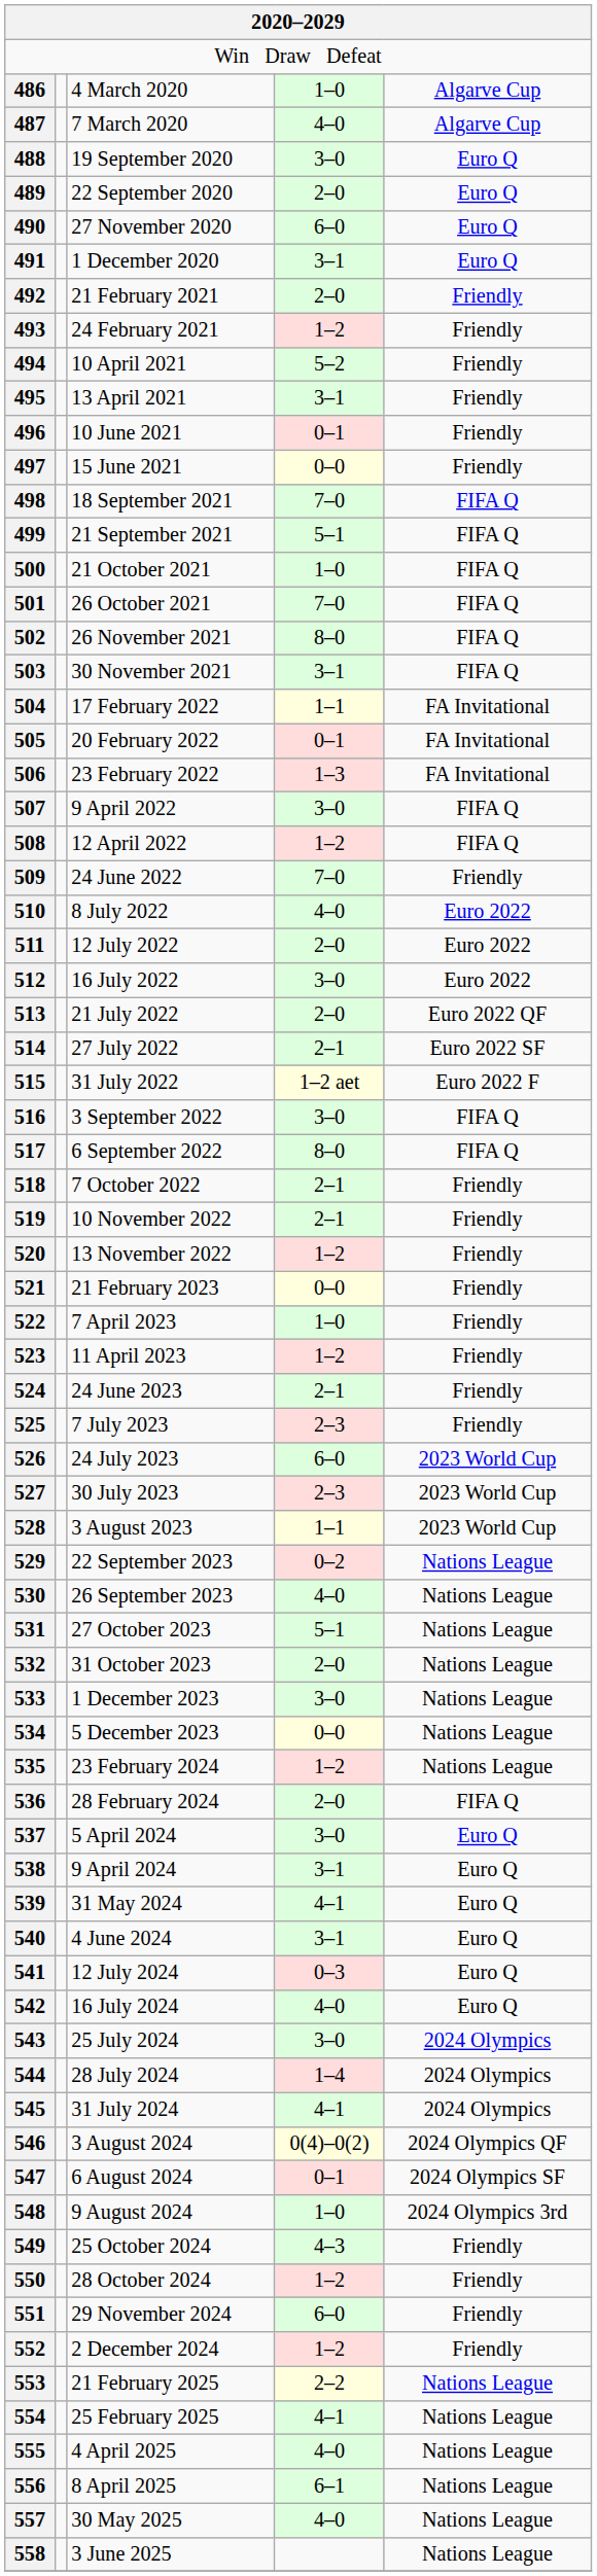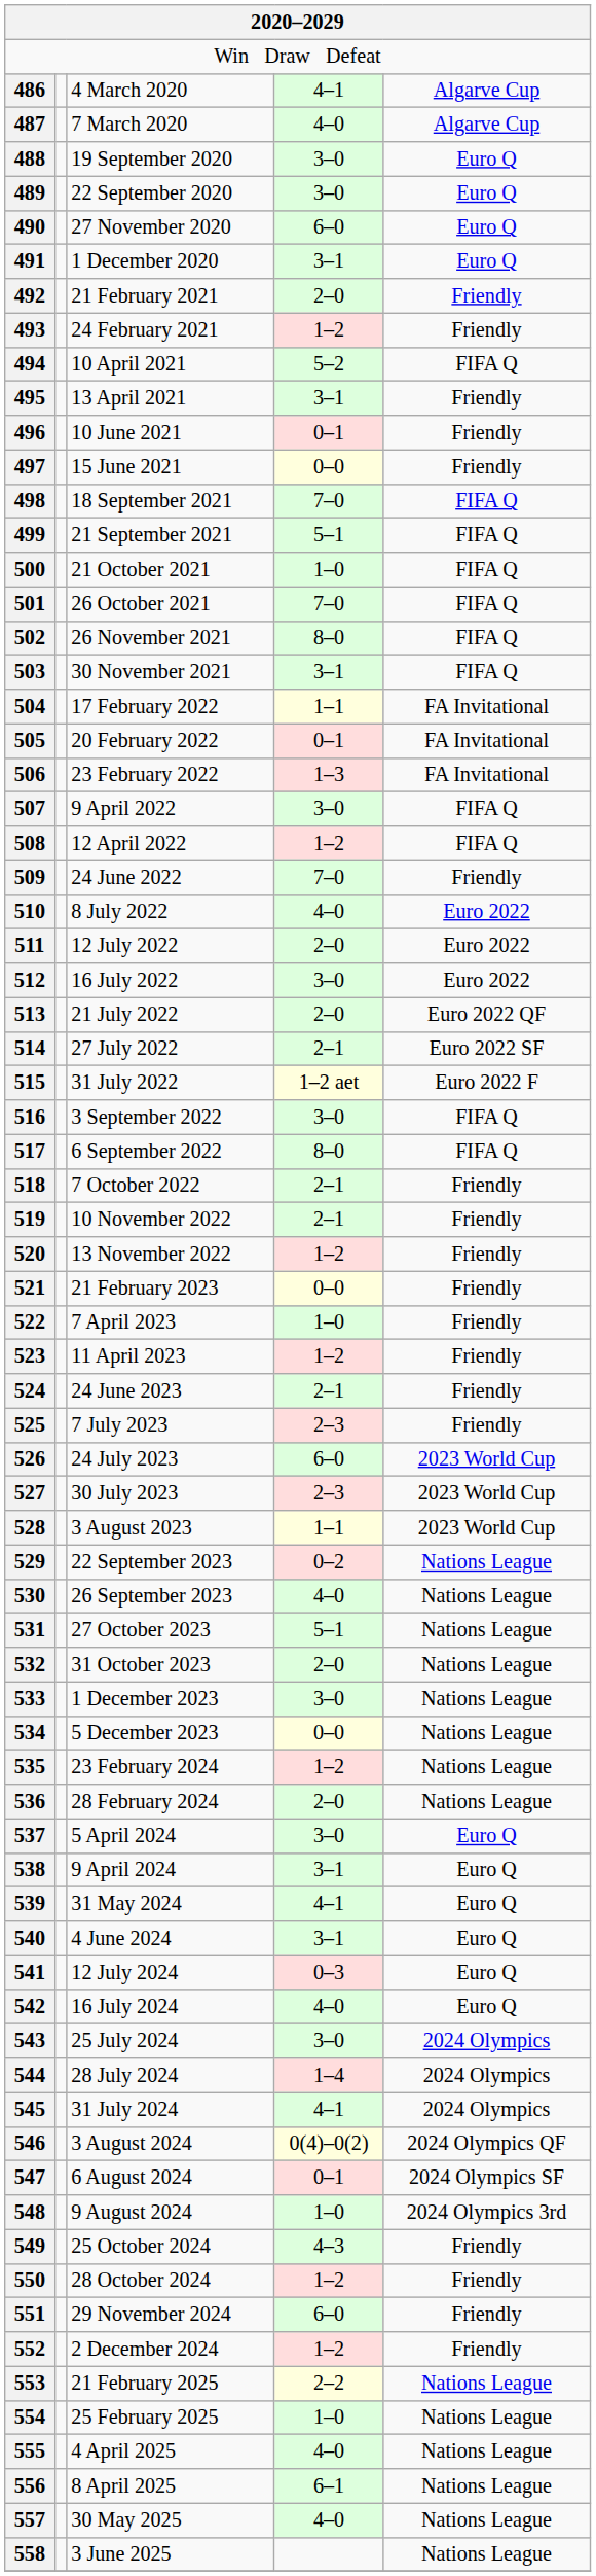 <table class="wikitable collapsible collapsed" style="font-size: 90%">
 <tr>
 <th colspan="5" style="width:400px;">2020–2029</th>
 </tr>
 <tr>
 <td colspan="5" style="text-align:center;"> Win   Draw   Defeat</td>
 </tr>
 <tr>
 <th>486</th>
 <td></td>
 <td>4 March 2020</td>
-<td style="background:#dfd; text-align:center;">1–0</td>
+<td style="background:#dfd; text-align:center;">4–1</td>
 <td style="text-align:center;"> <a href='#'>Algarve Cup</a></td>
 </tr>
 <tr>
 <th>487</th>
 <td></td>
 <td>7 March 2020</td>
 <td style="background:#dfd; text-align:center;">4–0</td>
 <td style="text-align:center;"> <a href='#'>Algarve Cup</a></td>
 </tr>
 <tr>
 <th>488</th>
 <td></td>
 <td>19 September 2020</td>
 <td style="background:#dfd; text-align:center;">3–0</td>
 <td style="text-align:center;"> <a href='#'>Euro Q</a></td>
 </tr>
 <tr>
 <th>489</th>
 <td></td>
 <td>22 September 2020</td>
-<td style="background:#dfd; text-align:center;">2–0</td>
+<td style="background:#dfd; text-align:center;">3–0</td>
 <td style="text-align:center;"> <a href='#'>Euro Q</a></td>
 </tr>
 <tr>
 <th>490</th>
 <td></td>
 <td>27 November 2020</td>
 <td style="background:#dfd; text-align:center;">6–0</td>
 <td style="text-align:center;"> <a href='#'>Euro Q</a></td>
 </tr>
 <tr>
 <th>491</th>
 <td></td>
 <td>1 December 2020</td>
 <td style="background:#dfd; text-align:center;">3–1</td>
 <td style="text-align:center;"> <a href='#'>Euro Q</a></td>
 </tr>
 <tr>
 <th>492</th>
 <td></td>
 <td>21 February 2021</td>
 <td style="background:#dfd; text-align:center;">2–0</td>
 <td style="text-align:center;"> <a href='#'>Friendly</a></td>
 </tr>
 <tr>
 <th>493</th>
 <td></td>
 <td>24 February 2021</td>
 <td style="background:#ffdddd; text-align:center;">1–2</td>
 <td style="text-align:center;"> Friendly</td>
 </tr>
 <tr>
 <th>494</th>
 <td></td>
 <td>10 April 2021</td>
 <td style="background:#dfd; text-align:center;">5–2</td>
-<td style="text-align:center;"> Friendly</td>
+<td style="text-align:center;"> FIFA Q</td>
 </tr>
 <tr>
 <th>495</th>
 <td></td>
 <td>13 April 2021</td>
 <td style="background:#dfd; text-align:center;">3–1</td>
 <td style="text-align:center;"> Friendly</td>
 </tr>
 <tr>
 <th>496</th>
 <td></td>
 <td>10 June 2021</td>
 <td style="background:#ffdddd; text-align:center;">0–1</td>
 <td style="text-align:center;"> Friendly</td>
 </tr>
 <tr>
 <th>497</th>
 <td></td>
 <td>15 June 2021</td>
 <td style="background:#ffffdd; text-align:center;">0–0</td>
 <td style="text-align:center;"> Friendly</td>
 </tr>
 <tr>
 <th>498</th>
 <td></td>
 <td>18 September 2021</td>
 <td style="background:#dfd; text-align:center;">7–0</td>
 <td style="text-align:center;"> <a href='#'>FIFA Q</a></td>
 </tr>
 <tr>
 <th>499</th>
 <td></td>
 <td>21 September 2021</td>
 <td style="background:#dfd; text-align:center;">5–1</td>
 <td style="text-align:center;"> FIFA Q</td>
 </tr>
 <tr>
 <th>500</th>
 <td></td>
 <td>21 October 2021</td>
 <td style="background:#dfd; text-align:center;">1–0</td>
 <td style="text-align:center;"> FIFA Q</td>
 </tr>
 <tr>
 <th>501</th>
 <td></td>
 <td>26 October 2021</td>
 <td style="background:#dfd; text-align:center;">7–0</td>
 <td style="text-align:center;"> FIFA Q</td>
 </tr>
 <tr>
 <th>502</th>
 <td></td>
 <td>26 November 2021</td>
 <td style="background:#dfd; text-align:center;">8–0</td>
 <td style="text-align:center;"> FIFA Q</td>
 </tr>
 <tr>
 <th>503</th>
 <td></td>
 <td>30 November 2021</td>
 <td style="background:#dfd; text-align:center;">3–1</td>
 <td style="text-align:center;"> FIFA Q</td>
 </tr>
 <tr>
 <th>504</th>
 <td></td>
 <td>17 February 2022</td>
 <td style="background:#ffd; text-align:center;">1–1</td>
 <td style="text-align:center;"> FA Invitational</td>
 </tr>
 <tr>
 <th>505</th>
 <td></td>
 <td>20 February 2022</td>
 <td style="background:#ffdddd; text-align:center;">0–1</td>
 <td style="text-align:center;"> FA Invitational</td>
 </tr>
 <tr>
 <th>506</th>
 <td></td>
 <td>23 February 2022</td>
 <td style="background:#ffdddd; text-align:center;">1–3</td>
 <td style="text-align:center;"> FA Invitational</td>
 </tr>
 <tr>
 <th>507</th>
 <td></td>
 <td>9 April 2022</td>
 <td style="background:#dfd; text-align:center;">3–0</td>
 <td style="text-align:center;"> FIFA Q</td>
 </tr>
 <tr>
 <th>508</th>
 <td></td>
 <td>12 April 2022</td>
 <td style="background:#fdd; text-align:center;">1–2</td>
 <td style="text-align:center;"> FIFA Q</td>
 </tr>
 <tr>
 <th>509</th>
 <td></td>
 <td>24 June 2022</td>
 <td style="background:#dfd; text-align:center;">7–0</td>
 <td style="text-align:center;"> Friendly</td>
 </tr>
 <tr>
 <th>510</th>
 <td></td>
 <td>8 July 2022</td>
 <td style="background:#dfd; text-align:center;">4–0</td>
 <td style="text-align:center;"> <a href='#'>Euro 2022</a></td>
 </tr>
 <tr>
 <th>511</th>
 <td></td>
 <td>12 July 2022</td>
 <td style="background:#dfd; text-align:center;">2–0</td>
 <td style="text-align:center;"> Euro 2022</td>
 </tr>
 <tr>
 <th>512</th>
 <td></td>
 <td>16 July 2022</td>
 <td style="background:#dfd; text-align:center;">3–0</td>
 <td style="text-align:center;"> Euro 2022</td>
 </tr>
 <tr>
 <th>513</th>
 <td></td>
 <td>21 July 2022</td>
 <td style="background:#dfd; text-align:center;">2–0</td>
 <td style="text-align:center;"> Euro 2022 QF</td>
 </tr>
 <tr>
 <th>514</th>
 <td></td>
 <td>27 July 2022</td>
 <td style="background:#dfd; text-align:center;">2–1</td>
 <td style="text-align:center;"> Euro 2022 SF</td>
 </tr>
 <tr>
 <th>515</th>
 <td></td>
 <td>31 July 2022</td>
 <td style="background:#ffffdd; text-align:center;">1–2 aet</td>
 <td style="text-align:center;"> Euro 2022 F</td>
 </tr>
 <tr>
 <th>516</th>
 <td></td>
 <td>3 September 2022</td>
 <td style="background:#dfd; text-align:center;">3–0</td>
 <td style="text-align:center;"> FIFA Q</td>
 </tr>
 <tr>
 <th>517</th>
 <td></td>
 <td>6 September 2022</td>
 <td style="background:#dfd; text-align:center;">8–0</td>
 <td style="text-align:center;"> FIFA Q</td>
 </tr>
 <tr>
 <th>518</th>
 <td></td>
 <td>7 October 2022</td>
 <td style="background:#dfd; text-align:center;">2–1</td>
 <td style="text-align:center;"> Friendly</td>
 </tr>
 <tr>
 <th>519</th>
 <td></td>
 <td>10 November 2022</td>
 <td style="background:#dfd; text-align:center;">2–1</td>
 <td style="text-align:center;"> Friendly</td>
 </tr>
 <tr>
 <th>520</th>
 <td></td>
 <td>13 November 2022</td>
 <td style="background:#fdd; text-align:center;">1–2</td>
 <td style="text-align:center;"> Friendly</td>
 </tr>
 <tr>
 <th>521</th>
 <td></td>
 <td>21 February 2023</td>
 <td style="background:#ffffdd; text-align:center;">0–0</td>
 <td style="text-align:center;"> Friendly</td>
 </tr>
 <tr>
 <th>522</th>
 <td></td>
 <td>7 April 2023</td>
 <td style="background:#dfd; text-align:center;">1–0</td>
 <td style="text-align:center;"> Friendly</td>
 </tr>
 <tr>
 <th>523</th>
 <td></td>
 <td>11 April 2023</td>
 <td style="background:#fdd; text-align:center;">1–2</td>
 <td style="text-align:center;"> Friendly</td>
 </tr>
 <tr>
 <th>524</th>
 <td></td>
 <td>24 June 2023</td>
 <td style="background:#dfd; text-align:center;">2–1</td>
 <td style="text-align:center;"> Friendly</td>
 </tr>
 <tr>
 <th>525</th>
 <td></td>
 <td>7 July 2023</td>
 <td style="background:#fdd; text-align:center;">2–3</td>
 <td style="text-align:center;"> Friendly</td>
 </tr>
 <tr>
 <th>526</th>
 <td></td>
 <td>24 July 2023</td>
 <td style="background:#dfd; text-align:center;">6–0</td>
 <td style="text-align:center;"> <a href='#'>2023 World Cup</a></td>
 </tr>
 <tr>
 <th>527</th>
 <td></td>
 <td>30 July 2023</td>
 <td style="background:#fdd; text-align:center;">2–3</td>
 <td style="text-align:center;"> 2023 World Cup</td>
 </tr>
 <tr>
 <th>528</th>
 <td></td>
 <td>3 August 2023</td>
 <td style="background:#ffffdd; text-align:center;">1–1</td>
 <td style="text-align:center;"> 2023 World Cup</td>
 </tr>
 <tr>
 <th>529</th>
 <td></td>
 <td>22 September 2023</td>
 <td style="background:#fdd; text-align:center;">0–2</td>
 <td style="text-align:center;"> <a href='#'>Nations League</a></td>
 </tr>
 <tr>
 <th>530</th>
 <td></td>
 <td>26 September 2023</td>
 <td style="background:#dfd; text-align:center;">4–0</td>
 <td style="text-align:center;"> Nations League</td>
 </tr>
 <tr>
 <th>531</th>
 <td></td>
 <td>27 October 2023</td>
 <td style="background:#dfd; text-align:center;">5–1</td>
 <td style="text-align:center;"> Nations League</td>
 </tr>
 <tr>
 <th>532</th>
 <td></td>
 <td>31 October 2023</td>
 <td style="background:#dfd; text-align:center;">2–0</td>
 <td style="text-align:center;"> Nations League</td>
 </tr>
 <tr>
 <th>533</th>
 <td></td>
 <td>1 December 2023</td>
 <td style="background:#dfd; text-align:center;">3–0</td>
 <td style="text-align:center;"> Nations League</td>
 </tr>
 <tr>
 <th>534</th>
 <td></td>
 <td>5 December 2023</td>
 <td style="background:#ffffdd; text-align:center;">0–0</td>
 <td style="text-align:center;"> Nations League</td>
 </tr>
 <tr>
 <th>535</th>
 <td></td>
 <td>23 February 2024</td>
 <td style="background:#fdd; text-align:center;">1–2</td>
 <td style="text-align:center;"> Nations League</td>
 </tr>
 <tr>
 <th>536</th>
 <td></td>
 <td>28 February 2024</td>
 <td style="background:#dfd; text-align:center;">2–0</td>
-<td style="text-align:center;"> FIFA Q</td>
+<td style="text-align:center;"> Nations League</td>
 </tr>
 <tr>
 <th>537</th>
 <td></td>
 <td>5 April 2024</td>
 <td style="background:#dfd; text-align:center;">3–0</td>
 <td style="text-align:center;"> <a href='#'>Euro Q</a></td>
 </tr>
 <tr>
 <th>538</th>
 <td></td>
 <td>9 April 2024</td>
 <td style="background:#dfd; text-align:center;">3–1</td>
 <td style="text-align:center;"> Euro Q</td>
 </tr>
 <tr>
 <th>539</th>
 <td></td>
 <td>31 May 2024</td>
 <td style="background:#dfd; text-align:center;">4–1</td>
 <td style="text-align:center;"> Euro Q</td>
 </tr>
 <tr>
 <th>540</th>
 <td></td>
 <td>4 June 2024</td>
 <td style="background:#dfd; text-align:center;">3–1</td>
 <td style="text-align:center;"> Euro Q</td>
 </tr>
 <tr>
 <th>541</th>
 <td></td>
 <td>12 July 2024</td>
 <td style="background:#fdd; text-align:center;">0–3</td>
 <td style="text-align:center;"> Euro Q</td>
 </tr>
 <tr>
 <th>542</th>
 <td></td>
 <td>16 July 2024</td>
 <td style="background:#dfd; text-align:center;">4–0</td>
 <td style="text-align:center;"> Euro Q</td>
 </tr>
 <tr>
 <th>543</th>
 <td></td>
 <td>25 July 2024</td>
 <td style="background:#dfd; text-align:center;">3–0</td>
 <td style="text-align:center;"> <a href='#'>2024 Olympics</a></td>
 </tr>
 <tr>
 <th>544</th>
 <td></td>
 <td>28 July 2024</td>
 <td style="background:#fdd; text-align:center;">1–4</td>
 <td style="text-align:center;"> 2024 Olympics</td>
 </tr>
 <tr>
 <th>545</th>
 <td></td>
 <td>31 July 2024</td>
 <td style="background:#dfd; text-align:center;">4–1</td>
 <td style="text-align:center;"> 2024 Olympics</td>
 </tr>
 <tr>
 <th>546</th>
 <td></td>
 <td>3 August 2024</td>
 <td style="background:#ffd; text-align:center;">0(4)–0(2)</td>
 <td style="text-align:center;"> 2024 Olympics QF</td>
 </tr>
 <tr>
 <th>547</th>
 <td></td>
 <td>6 August 2024</td>
 <td style="background:#fdd; text-align:center;">0–1</td>
 <td style="text-align:center;"> 2024 Olympics SF</td>
 </tr>
 <tr>
 <th>548</th>
 <td></td>
 <td>9 August 2024</td>
 <td style="background:#dfd; text-align:center;">1–0</td>
 <td style="text-align:center;"> 2024 Olympics 3rd</td>
 </tr>
 <tr>
 <th>549</th>
 <td></td>
 <td>25 October 2024</td>
 <td style="background:#dfd; text-align:center;">4–3</td>
 <td style="text-align:center;"> Friendly</td>
 </tr>
 <tr>
 <th>550</th>
 <td></td>
 <td>28 October 2024</td>
 <td style="background:#fdd; text-align:center;">1–2</td>
 <td style="text-align:center;"> Friendly</td>
 </tr>
 <tr>
 <th>551</th>
 <td></td>
 <td>29 November 2024</td>
 <td style="background:#dfd; text-align:center;">6–0</td>
 <td style="text-align:center;"> Friendly</td>
 </tr>
 <tr>
 <th>552</th>
 <td></td>
 <td>2 December 2024</td>
 <td style="background:#fdd; text-align:center;">1–2</td>
 <td style="text-align:center;"> Friendly</td>
 </tr>
 <tr>
 <th>553</th>
 <td></td>
 <td>21 February 2025</td>
 <td style="background:#ffd; text-align:center;">2–2</td>
 <td style="text-align:center;"> <a href='#'>Nations League</a></td>
 </tr>
 <tr>
 <th>554</th>
 <td></td>
 <td>25 February 2025</td>
-<td style="background:#dfd; text-align:center;">4–1</td>
+<td style="background:#dfd; text-align:center;">1–0</td>
 <td style="text-align:center;"> Nations League</td>
 </tr>
 <tr>
 <th>555</th>
 <td></td>
 <td>4 April 2025</td>
 <td style="background:#dfd; text-align:center;">4–0</td>
 <td style="text-align:center;"> Nations League</td>
 </tr>
 <tr>
 <th>556</th>
 <td></td>
 <td>8 April 2025</td>
 <td style="background:#dfd; text-align:center;">6–1</td>
 <td style="text-align:center;"> Nations League</td>
 </tr>
 <tr>
 <th>557</th>
 <td></td>
 <td>30 May 2025</td>
 <td style="background:#dfd; text-align:center;">4–0</td>
 <td style="text-align:center;"> Nations League</td>
 </tr>
 <tr>
 <th>558</th>
 <td></td>
 <td>3 June 2025</td>
 <td style="background:#; text-align:center;"></td>
 <td style="text-align:center;"> Nations League</td>
 </tr>
 <tr>
 </tr>
 </table>
